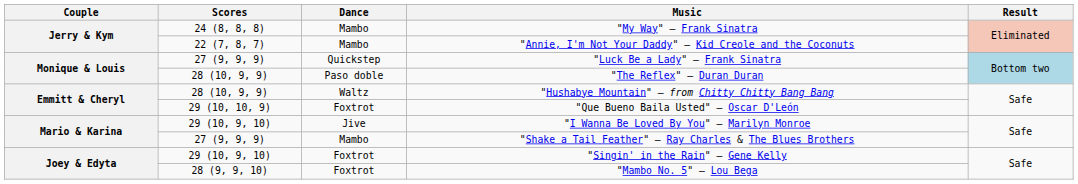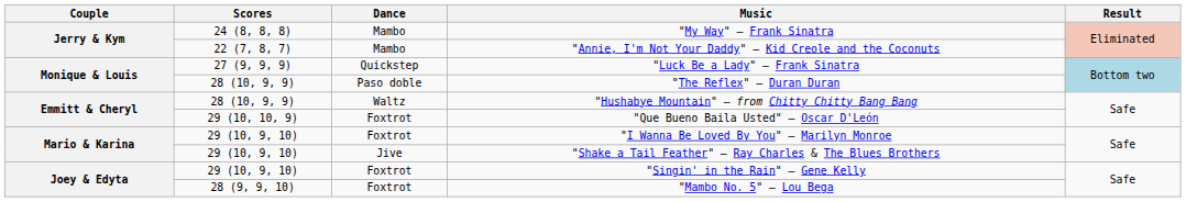 <table class="wikitable sortable" style="text-align:center; width:90%">
 <tr>
 <th scope="col">Couple</th>
 <th scope="col">Scores</th>
 <th scope="col" class="unsortable">Dance</th>
 <th scope="col" class="unsortable">Music</th>
 <th scope="col" class="unsortable">Result</th>
 </tr>
 <tr>
 <th scope="row" rowspan=2>Jerry & Kym</th>
 <td>24 (8, 8, 8)</td>
 <td>Mambo</td>
 <td>"<a href='#'>My Way</a>" — <a href='#'>Frank Sinatra</a></td>
 <td rowspan=2 bgcolor=f4c7b8>Eliminated</td>
 </tr>
 <tr>
 <td>22 (7, 8, 7)</td>
 <td>Mambo</td>
 <td>"<a href='#'>Annie, I'm Not Your Daddy</a>" — <a href='#'>Kid Creole and the Coconuts</a></td>
 </tr>
 <tr>
 <th scope="row" rowspan=2>Monique & Louis</th>
 <td>27 (9, 9, 9)</td>
 <td>Quickstep</td>
 <td>"<a href='#'>Luck Be a Lady</a>" — <a href='#'>Frank Sinatra</a></td>
 <td rowspan=2 bgcolor=lightblue>Bottom two</td>
 </tr>
 <tr>
 <td>28 (10, 9, 9)</td>
 <td>Paso doble</td>
 <td>"<a href='#'>The Reflex</a>" — <a href='#'>Duran Duran</a></td>
 </tr>
 <tr>
 <th scope="row" rowspan=2>Emmitt & Cheryl</th>
 <td>28 (10, 9, 9)</td>
 <td>Waltz</td>
 <td>"<a href='#'>Hushabye Mountain</a>" — <em>from <a href='#'>Chitty Chitty Bang Bang</a></em></td>
 <td rowspan=2>Safe</td>
 </tr>
 <tr>
 <td>29 (10, 10, 9)</td>
 <td>Foxtrot</td>
 <td>"Que Bueno Baila Usted" — <a href='#'>Oscar D'León</a></td>
 </tr>
 <tr>
 <th scope="row" rowspan=2>Mario & Karina</th>
 <td>29 (10, 9, 10)</td>
-<td>Jive</td>
+<td>Foxtrot</td>
 <td>"<a href='#'>I Wanna Be Loved By You</a>" — <a href='#'>Marilyn Monroe</a></td>
 <td rowspan=2>Safe</td>
 </tr>
 <tr>
-<td>27 (9, 9, 9)</td>
-<td>Mambo</td>
+<td>29 (10, 9, 10)</td>
+<td>Jive</td>
 <td>"<a href='#'>Shake a Tail Feather</a>" — <a href='#'>Ray Charles</a> & <a href='#'>The Blues Brothers</a></td>
 </tr>
 <tr>
 <th scope="row" rowspan=2>Joey & Edyta</th>
 <td>29 (10, 9, 10)</td>
 <td>Foxtrot</td>
 <td>"<a href='#'>Singin' in the Rain</a>" — <a href='#'>Gene Kelly</a></td>
 <td rowspan=2>Safe</td>
 </tr>
 <tr>
 <td>28 (9, 9, 10)</td>
 <td>Foxtrot</td>
 <td>"<a href='#'>Mambo No. 5</a>" — <a href='#'>Lou Bega</a></td>
 </tr>
 </table>
